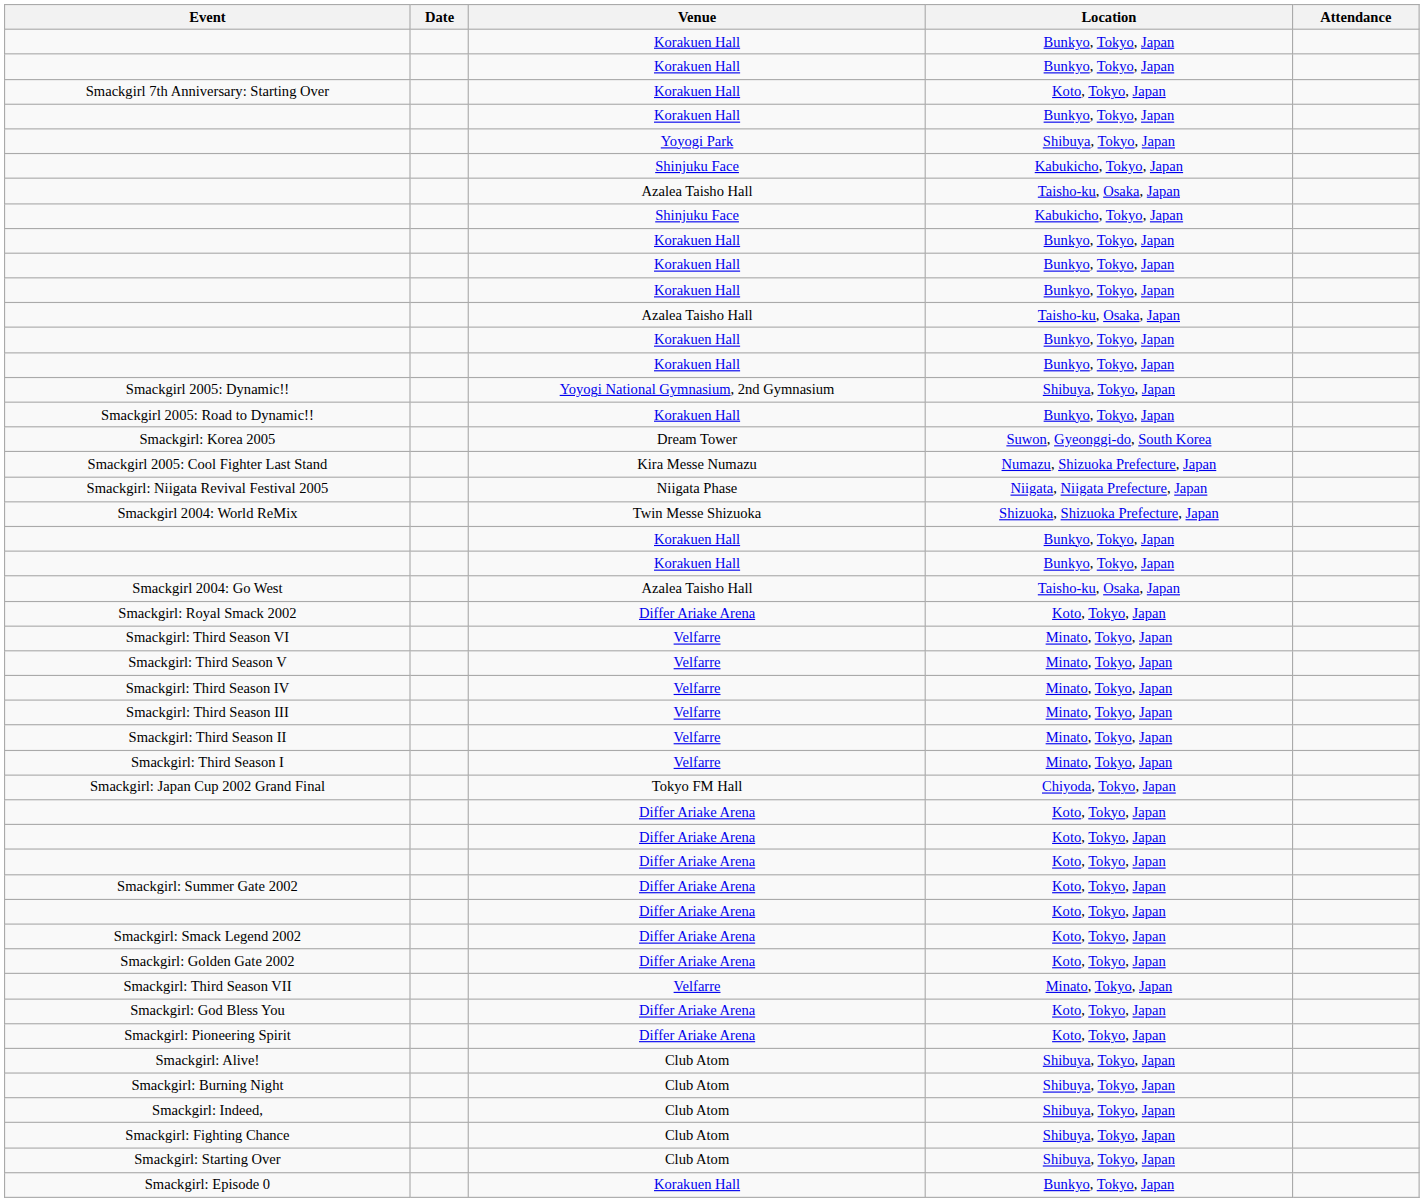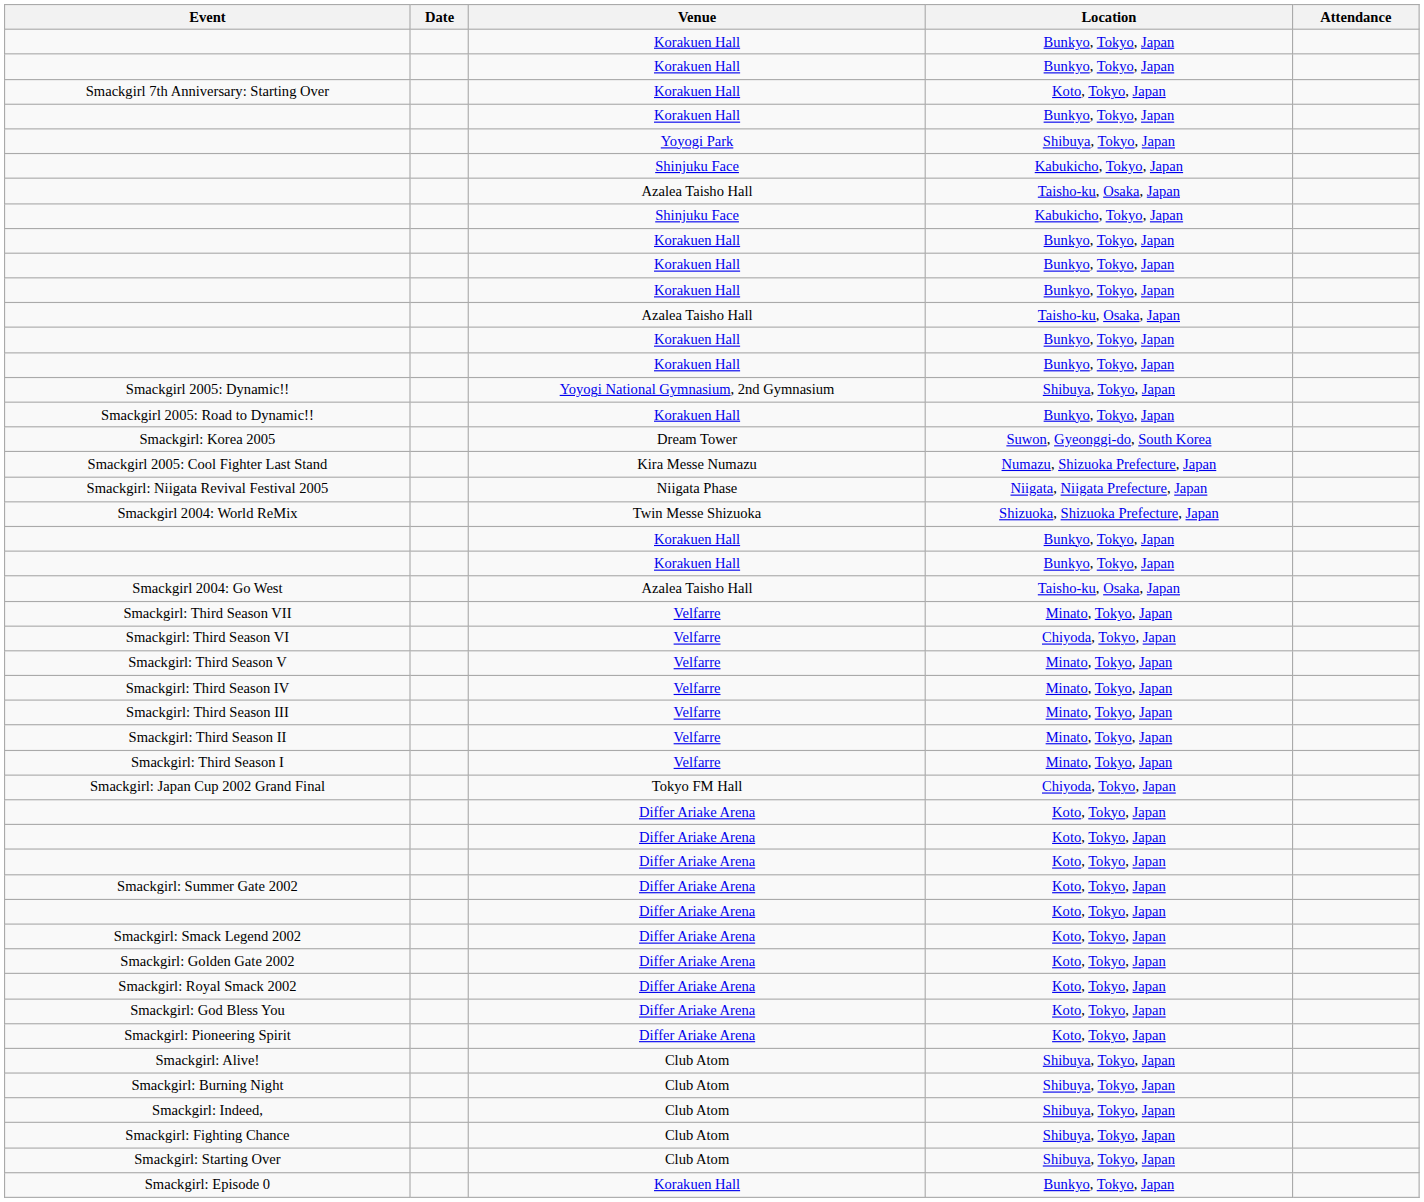 <table class="wikitable sortable" border="1" style="font-size:small; text-align:center; width:100%">
 <tr>
 <th>Event</th>
 <th>Date</th>
 <th>Venue</th>
 <th>Location</th>
 <th>Attendance</th>
 </tr>
 <tr>
 <td></td>
 <td></td>
 <td><a href='#'>Korakuen Hall</a></td>
 <td><a href='#'>Bunkyo</a>, <a href='#'>Tokyo</a>, <a href='#'>Japan</a></td>
 <td></td>
 </tr>
 <tr>
 <td></td>
 <td></td>
 <td><a href='#'>Korakuen Hall</a></td>
 <td><a href='#'>Bunkyo</a>, <a href='#'>Tokyo</a>, <a href='#'>Japan</a></td>
 <td></td>
 </tr>
 <tr>
 <td>Smackgirl 7th Anniversary: Starting Over</td>
 <td></td>
 <td><a href='#'>Korakuen Hall</a></td>
 <td><a href='#'>Koto</a>, <a href='#'>Tokyo</a>, <a href='#'>Japan</a></td>
 <td></td>
 </tr>
 <tr>
 <td></td>
 <td></td>
 <td><a href='#'>Korakuen Hall</a></td>
 <td><a href='#'>Bunkyo</a>, <a href='#'>Tokyo</a>, <a href='#'>Japan</a></td>
 <td></td>
 </tr>
 <tr>
 <td></td>
 <td></td>
 <td><a href='#'>Yoyogi Park</a></td>
 <td><a href='#'>Shibuya</a>, <a href='#'>Tokyo</a>, <a href='#'>Japan</a></td>
 <td></td>
 </tr>
 <tr>
 <td></td>
 <td></td>
 <td><a href='#'>Shinjuku Face</a></td>
 <td><a href='#'>Kabukicho</a>, <a href='#'>Tokyo</a>, <a href='#'>Japan</a></td>
 <td></td>
 </tr>
 <tr>
 <td></td>
 <td></td>
 <td>Azalea Taisho Hall</td>
 <td><a href='#'>Taisho-ku</a>, <a href='#'>Osaka</a>, <a href='#'>Japan</a></td>
 <td></td>
 </tr>
 <tr>
 <td></td>
 <td></td>
 <td><a href='#'>Shinjuku Face</a></td>
 <td><a href='#'>Kabukicho</a>, <a href='#'>Tokyo</a>, <a href='#'>Japan</a></td>
 <td></td>
 </tr>
 <tr>
 <td></td>
 <td></td>
 <td><a href='#'>Korakuen Hall</a></td>
 <td><a href='#'>Bunkyo</a>, <a href='#'>Tokyo</a>, <a href='#'>Japan</a></td>
 <td></td>
 </tr>
 <tr>
 <td></td>
 <td></td>
 <td><a href='#'>Korakuen Hall</a></td>
 <td><a href='#'>Bunkyo</a>, <a href='#'>Tokyo</a>, <a href='#'>Japan</a></td>
 <td></td>
 </tr>
 <tr>
 <td></td>
 <td></td>
 <td><a href='#'>Korakuen Hall</a></td>
 <td><a href='#'>Bunkyo</a>, <a href='#'>Tokyo</a>, <a href='#'>Japan</a></td>
 <td></td>
 </tr>
 <tr>
 <td></td>
 <td></td>
 <td>Azalea Taisho Hall</td>
 <td><a href='#'>Taisho-ku</a>, <a href='#'>Osaka</a>, <a href='#'>Japan</a></td>
 <td></td>
 </tr>
 <tr>
 <td></td>
 <td></td>
 <td><a href='#'>Korakuen Hall</a></td>
 <td><a href='#'>Bunkyo</a>, <a href='#'>Tokyo</a>, <a href='#'>Japan</a></td>
 <td></td>
 </tr>
 <tr>
 <td></td>
 <td></td>
 <td><a href='#'>Korakuen Hall</a></td>
 <td><a href='#'>Bunkyo</a>, <a href='#'>Tokyo</a>, <a href='#'>Japan</a></td>
 <td></td>
 </tr>
 <tr>
 <td>Smackgirl 2005: Dynamic!!</td>
 <td></td>
 <td><a href='#'>Yoyogi National Gymnasium</a>, 2nd Gymnasium</td>
 <td><a href='#'>Shibuya</a>, <a href='#'>Tokyo</a>, <a href='#'>Japan</a></td>
 <td></td>
 </tr>
 <tr>
 <td>Smackgirl 2005: Road to Dynamic!!</td>
 <td></td>
 <td><a href='#'>Korakuen Hall</a></td>
 <td><a href='#'>Bunkyo</a>, <a href='#'>Tokyo</a>, <a href='#'>Japan</a></td>
 <td></td>
 </tr>
 <tr>
 <td>Smackgirl: Korea 2005</td>
 <td></td>
 <td>Dream Tower</td>
 <td><a href='#'>Suwon</a>, <a href='#'>Gyeonggi-do</a>, <a href='#'>South Korea</a></td>
 <td></td>
 </tr>
 <tr>
 <td>Smackgirl 2005: Cool Fighter Last Stand</td>
 <td></td>
 <td>Kira Messe Numazu</td>
 <td><a href='#'>Numazu</a>, <a href='#'>Shizuoka Prefecture</a>, <a href='#'>Japan</a></td>
 <td></td>
 </tr>
 <tr>
 <td>Smackgirl: Niigata Revival Festival 2005</td>
 <td></td>
 <td>Niigata Phase</td>
 <td><a href='#'>Niigata</a>, <a href='#'>Niigata Prefecture</a>, <a href='#'>Japan</a></td>
 <td></td>
 </tr>
 <tr>
 <td>Smackgirl 2004: World ReMix</td>
 <td></td>
 <td>Twin Messe Shizuoka</td>
 <td><a href='#'>Shizuoka</a>, <a href='#'>Shizuoka Prefecture</a>, <a href='#'>Japan</a></td>
 <td></td>
 </tr>
 <tr>
 <td></td>
 <td></td>
 <td><a href='#'>Korakuen Hall</a></td>
 <td><a href='#'>Bunkyo</a>, <a href='#'>Tokyo</a>, <a href='#'>Japan</a></td>
 <td></td>
 </tr>
 <tr>
 <td></td>
 <td></td>
 <td><a href='#'>Korakuen Hall</a></td>
 <td><a href='#'>Bunkyo</a>, <a href='#'>Tokyo</a>, <a href='#'>Japan</a></td>
 <td></td>
 </tr>
 <tr>
 <td>Smackgirl 2004: Go West</td>
 <td></td>
 <td>Azalea Taisho Hall</td>
 <td><a href='#'>Taisho-ku</a>, <a href='#'>Osaka</a>, <a href='#'>Japan</a></td>
 <td></td>
 </tr>
 <tr>
-<td>Smackgirl: Royal Smack 2002</td>
+<td>Smackgirl: Third Season VII</td>
 <td></td>
-<td><a href='#'>Differ Ariake Arena</a></td>
-<td><a href='#'>Koto</a>, <a href='#'>Tokyo</a>, <a href='#'>Japan</a></td>
+<td><a href='#'>Velfarre</a></td>
+<td><a href='#'>Minato</a>, <a href='#'>Tokyo</a>, <a href='#'>Japan</a></td>
 <td></td>
 </tr>
 <tr>
 <td>Smackgirl: Third Season VI</td>
 <td></td>
 <td><a href='#'>Velfarre</a></td>
-<td><a href='#'>Minato</a>, <a href='#'>Tokyo</a>, <a href='#'>Japan</a></td>
+<td><a href='#'>Chiyoda</a>, <a href='#'>Tokyo</a>, <a href='#'>Japan</a></td>
 <td></td>
 </tr>
 <tr>
 <td>Smackgirl: Third Season V</td>
 <td></td>
 <td><a href='#'>Velfarre</a></td>
 <td><a href='#'>Minato</a>, <a href='#'>Tokyo</a>, <a href='#'>Japan</a></td>
 <td></td>
 </tr>
 <tr>
 <td>Smackgirl: Third Season IV</td>
 <td></td>
 <td><a href='#'>Velfarre</a></td>
 <td><a href='#'>Minato</a>, <a href='#'>Tokyo</a>, <a href='#'>Japan</a></td>
 <td></td>
 </tr>
 <tr>
 <td>Smackgirl: Third Season III</td>
 <td></td>
 <td><a href='#'>Velfarre</a></td>
 <td><a href='#'>Minato</a>, <a href='#'>Tokyo</a>, <a href='#'>Japan</a></td>
 <td></td>
 </tr>
 <tr>
 <td>Smackgirl: Third Season II</td>
 <td></td>
 <td><a href='#'>Velfarre</a></td>
 <td><a href='#'>Minato</a>, <a href='#'>Tokyo</a>, <a href='#'>Japan</a></td>
 <td></td>
 </tr>
 <tr>
 <td>Smackgirl: Third Season I</td>
 <td></td>
 <td><a href='#'>Velfarre</a></td>
 <td><a href='#'>Minato</a>, <a href='#'>Tokyo</a>, <a href='#'>Japan</a></td>
 <td></td>
 </tr>
 <tr>
 <td>Smackgirl: Japan Cup 2002 Grand Final</td>
 <td></td>
 <td>Tokyo FM Hall</td>
 <td><a href='#'>Chiyoda</a>, <a href='#'>Tokyo</a>, <a href='#'>Japan</a></td>
 <td></td>
 </tr>
 <tr>
 <td></td>
 <td></td>
 <td><a href='#'>Differ Ariake Arena</a></td>
 <td><a href='#'>Koto</a>, <a href='#'>Tokyo</a>, <a href='#'>Japan</a></td>
 <td></td>
 </tr>
 <tr>
 <td></td>
 <td></td>
 <td><a href='#'>Differ Ariake Arena</a></td>
 <td><a href='#'>Koto</a>, <a href='#'>Tokyo</a>, <a href='#'>Japan</a></td>
 <td></td>
 </tr>
 <tr>
 <td></td>
 <td></td>
 <td><a href='#'>Differ Ariake Arena</a></td>
 <td><a href='#'>Koto</a>, <a href='#'>Tokyo</a>, <a href='#'>Japan</a></td>
 <td></td>
 </tr>
 <tr>
 <td>Smackgirl: Summer Gate 2002</td>
 <td></td>
 <td><a href='#'>Differ Ariake Arena</a></td>
 <td><a href='#'>Koto</a>, <a href='#'>Tokyo</a>, <a href='#'>Japan</a></td>
 <td></td>
 </tr>
 <tr>
 <td></td>
 <td></td>
 <td><a href='#'>Differ Ariake Arena</a></td>
 <td><a href='#'>Koto</a>, <a href='#'>Tokyo</a>, <a href='#'>Japan</a></td>
 <td></td>
 </tr>
 <tr>
 <td>Smackgirl: Smack Legend 2002</td>
 <td></td>
 <td><a href='#'>Differ Ariake Arena</a></td>
 <td><a href='#'>Koto</a>, <a href='#'>Tokyo</a>, <a href='#'>Japan</a></td>
 <td></td>
 </tr>
 <tr>
 <td>Smackgirl: Golden Gate 2002</td>
 <td></td>
 <td><a href='#'>Differ Ariake Arena</a></td>
 <td><a href='#'>Koto</a>, <a href='#'>Tokyo</a>, <a href='#'>Japan</a></td>
 <td></td>
 </tr>
 <tr>
-<td>Smackgirl: Third Season VII</td>
+<td>Smackgirl: Royal Smack 2002</td>
 <td></td>
-<td><a href='#'>Velfarre</a></td>
-<td><a href='#'>Minato</a>, <a href='#'>Tokyo</a>, <a href='#'>Japan</a></td>
+<td><a href='#'>Differ Ariake Arena</a></td>
+<td><a href='#'>Koto</a>, <a href='#'>Tokyo</a>, <a href='#'>Japan</a></td>
 <td></td>
 </tr>
 <tr>
 <td>Smackgirl: God Bless You</td>
 <td></td>
 <td><a href='#'>Differ Ariake Arena</a></td>
 <td><a href='#'>Koto</a>, <a href='#'>Tokyo</a>, <a href='#'>Japan</a></td>
 <td></td>
 </tr>
 <tr>
 <td>Smackgirl: Pioneering Spirit</td>
 <td></td>
 <td><a href='#'>Differ Ariake Arena</a></td>
 <td><a href='#'>Koto</a>, <a href='#'>Tokyo</a>, <a href='#'>Japan</a></td>
 <td></td>
 </tr>
 <tr>
 <td>Smackgirl: Alive!</td>
 <td></td>
 <td>Club Atom</td>
 <td><a href='#'>Shibuya</a>, <a href='#'>Tokyo</a>, <a href='#'>Japan</a></td>
 <td></td>
 </tr>
 <tr>
 <td>Smackgirl: Burning Night</td>
 <td></td>
 <td>Club Atom</td>
 <td><a href='#'>Shibuya</a>, <a href='#'>Tokyo</a>, <a href='#'>Japan</a></td>
 <td></td>
 </tr>
 <tr>
 <td>Smackgirl: Indeed,</td>
 <td></td>
 <td>Club Atom</td>
 <td><a href='#'>Shibuya</a>, <a href='#'>Tokyo</a>, <a href='#'>Japan</a></td>
 <td></td>
 </tr>
 <tr>
 <td>Smackgirl: Fighting Chance</td>
 <td></td>
 <td>Club Atom</td>
 <td><a href='#'>Shibuya</a>, <a href='#'>Tokyo</a>, <a href='#'>Japan</a></td>
 <td></td>
 </tr>
 <tr>
 <td>Smackgirl: Starting Over</td>
 <td></td>
 <td>Club Atom</td>
 <td><a href='#'>Shibuya</a>, <a href='#'>Tokyo</a>, <a href='#'>Japan</a></td>
 <td></td>
 </tr>
 <tr>
 <td>Smackgirl: Episode 0</td>
 <td></td>
 <td><a href='#'>Korakuen Hall</a></td>
 <td><a href='#'>Bunkyo</a>, <a href='#'>Tokyo</a>, <a href='#'>Japan</a></td>
 <td></td>
 </tr>
 </table>
